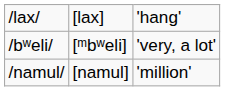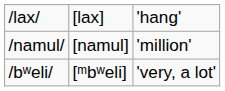 <table class="wikitable">
 <tr>
 <td>/lax/</td>
 <td>[lax]</td>
 <td>'hang'</td>
 </tr>
 <tr>
+<td>/namul/</td>
+<td>[namul]</td>
+<td>'million'</td>
+</tr>
+<tr>
 <td>/bʷeli/</td>
 <td>[ᵐbʷeli]</td>
 <td>'very, a lot'</td>
 </tr>
-<tr>
-<td>/namul/</td>
-<td>[namul]</td>
-<td>'million'</td>
-</tr>
 </table>
